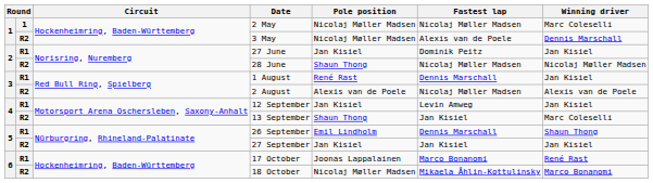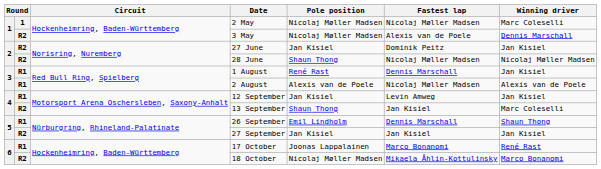 <table class="wikitable" border="1" style="font-size: 85%;">
 <tr>
 <th colspan=2>Round</th>
 <th>Circuit</th>
 <th>Date</th>
 <th>Pole position</th>
 <th>Fastest lap</th>
 <th>Winning driver</th>
 </tr>
 <tr>
 <th rowspan=2>1</th>
 <th>1</th>
 <td rowspan=2> <a href='#'>Hockenheimring</a>, <a href='#'>Baden-Württemberg</a></td>
 <td>2 May</td>
 <td> Nicolaj Møller Madsen</td>
 <td> Nicolaj Møller Madsen</td>
 <td> Marc Coleselli</td>
 </tr>
 <tr>
 <th>R2</th>
 <td>3 May</td>
 <td> Nicolaj Møller Madsen</td>
 <td> Alexis van de Poele</td>
 <td> <a href='#'>Dennis Marschall</a></td>
 </tr>
 <tr>
 <th rowspan=2>2</th>
-<th>R1</th>
+<th>R2</th>
 <td rowspan=2> <a href='#'>Norisring</a>, <a href='#'>Nuremberg</a></td>
 <td>27 June</td>
 <td> Jan Kisiel</td>
 <td> Dominik Peitz</td>
 <td> Jan Kisiel</td>
 </tr>
 <tr>
 <th>R2</th>
 <td>28 June</td>
 <td> <a href='#'>Shaun Thong</a></td>
 <td> Nicolaj Møller Madsen</td>
 <td> Nicolaj Møller Madsen</td>
 </tr>
 <tr>
 <th rowspan=2>3</th>
 <th>R1</th>
 <td rowspan=2> <a href='#'>Red Bull Ring</a>, <a href='#'>Spielberg</a></td>
 <td>1 August</td>
 <td> <a href='#'>René Rast</a></td>
 <td> <a href='#'>Dennis Marschall</a></td>
 <td> Jan Kisiel</td>
 </tr>
 <tr>
-<th>R2</th>
+<th>R1</th>
 <td>2 August</td>
 <td> Alexis van de Poele</td>
 <td> Nicolaj Møller Madsen</td>
 <td> Alexis van de Poele</td>
 </tr>
 <tr>
 <th rowspan=2>4</th>
 <th>R1</th>
 <td rowspan=2> <a href='#'>Motorsport Arena Oschersleben</a>, <a href='#'>Saxony-Anhalt</a></td>
 <td>12 September</td>
 <td> Jan Kisiel</td>
 <td> Levin Amweg</td>
 <td> Jan Kisiel</td>
 </tr>
 <tr>
 <th>R2</th>
 <td>13 September</td>
 <td> <a href='#'>Shaun Thong</a></td>
 <td> Jan Kisiel</td>
 <td> Marc Coleselli</td>
 </tr>
 <tr>
 <th rowspan=2>5</th>
 <th>R1</th>
 <td rowspan=2>  <a href='#'>Nürburgring</a>, <a href='#'>Rhineland-Palatinate</a></td>
 <td>26 September</td>
 <td> <a href='#'>Emil Lindholm</a></td>
 <td> <a href='#'>Dennis Marschall</a></td>
 <td> <a href='#'>Shaun Thong</a></td>
 </tr>
 <tr>
 <th>R2</th>
 <td>27 September</td>
 <td> Jan Kisiel</td>
 <td> Jan Kisiel</td>
 <td> Jan Kisiel</td>
 </tr>
 <tr>
 <th rowspan=2>6</th>
 <th>R1</th>
 <td rowspan=2> <a href='#'>Hockenheimring</a>, <a href='#'>Baden-Württemberg</a></td>
 <td>17 October</td>
 <td> Joonas Lappalainen</td>
 <td> <a href='#'>Marco Bonanomi</a></td>
 <td> <a href='#'>René Rast</a></td>
 </tr>
 <tr>
 <th>R2</th>
 <td>18 October</td>
 <td> Nicolaj Møller Madsen</td>
 <td> <a href='#'>Mikaela Åhlin-Kottulinsky</a></td>
 <td> <a href='#'>Marco Bonanomi</a></td>
 </tr>
 </table>
